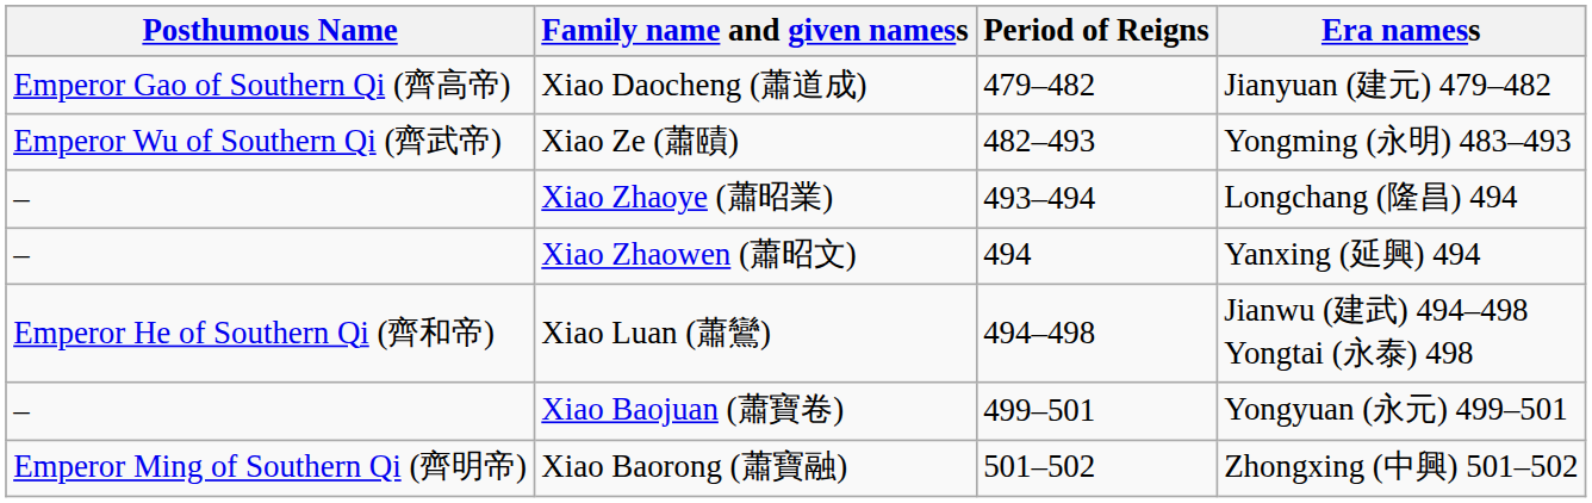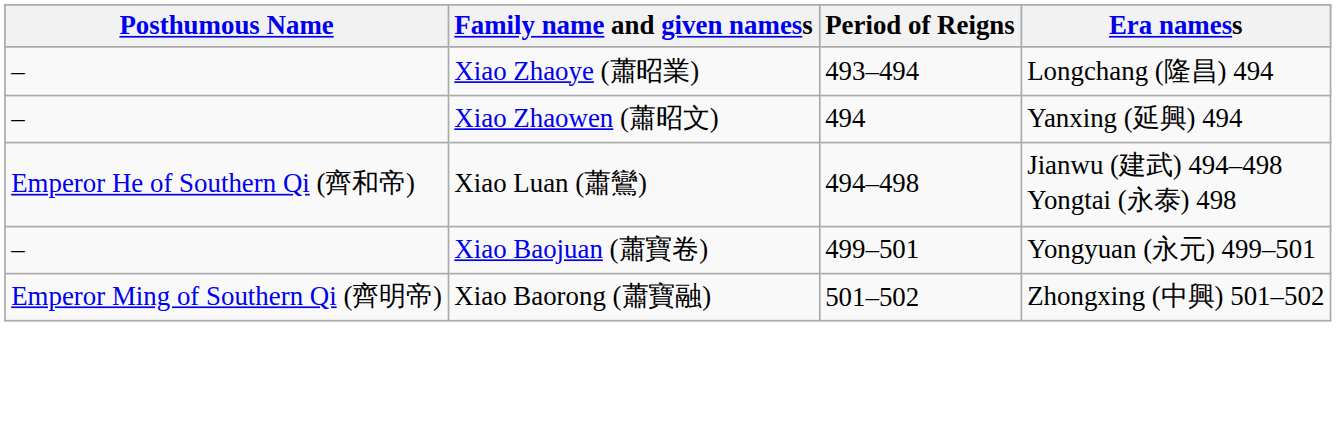 <table class="wikitable" style="margin-left: auto; margin-right: auto; border: none;">
 <tr bgcolor="#CCCCCC">
 <th><a href='#'>Posthumous Name</a></th>
 <th><a href='#'>Family name</a> and <a href='#'>given names</a>s</th>
 <th>Period of Reigns</th>
 <th><a href='#'>Era names</a>s</th>
-</tr>
-<tr>
-<td><a href='#'>Emperor Gao of Southern Qi</a> (齊高帝)</td>
-<td>Xiao Daocheng (蕭道成)</td>
-<td>479–482</td>
-<td>Jianyuan (建元) 479–482</td>
-</tr>
-<tr>
-<td><a href='#'>Emperor Wu of Southern Qi</a> (齊武帝)</td>
-<td>Xiao Ze (蕭賾)</td>
-<td>482–493</td>
-<td>Yongming (永明) 483–493</td>
 </tr>
 <tr>
 <td>–</td>
 <td><a href='#'>Xiao Zhaoye</a> (蕭昭業)</td>
 <td>493–494</td>
 <td>Longchang (隆昌) 494</td>
 </tr>
 <tr>
 <td>–</td>
 <td><a href='#'>Xiao Zhaowen</a> (蕭昭文)</td>
 <td>494</td>
 <td>Yanxing (延興) 494</td>
 </tr>
 <tr>
 <td><a href='#'>Emperor He of Southern Qi</a> (齊和帝)</td>
 <td>Xiao Luan (蕭鸞)</td>
 <td>494–498</td>
 <td>Jianwu  (建武) 494–498<br>Yongtai (永泰) 498</td>
 </tr>
 <tr>
 <td>–</td>
 <td><a href='#'>Xiao Baojuan</a> (蕭寶卷)</td>
 <td>499–501</td>
 <td>Yongyuan (永元) 499–501</td>
 </tr>
 <tr>
 <td><a href='#'>Emperor Ming of Southern Qi</a> (齊明帝)</td>
 <td>Xiao Baorong (蕭寶融)</td>
 <td>501–502</td>
 <td>Zhongxing (中興) 501–502</td>
 </tr>
 </table>
